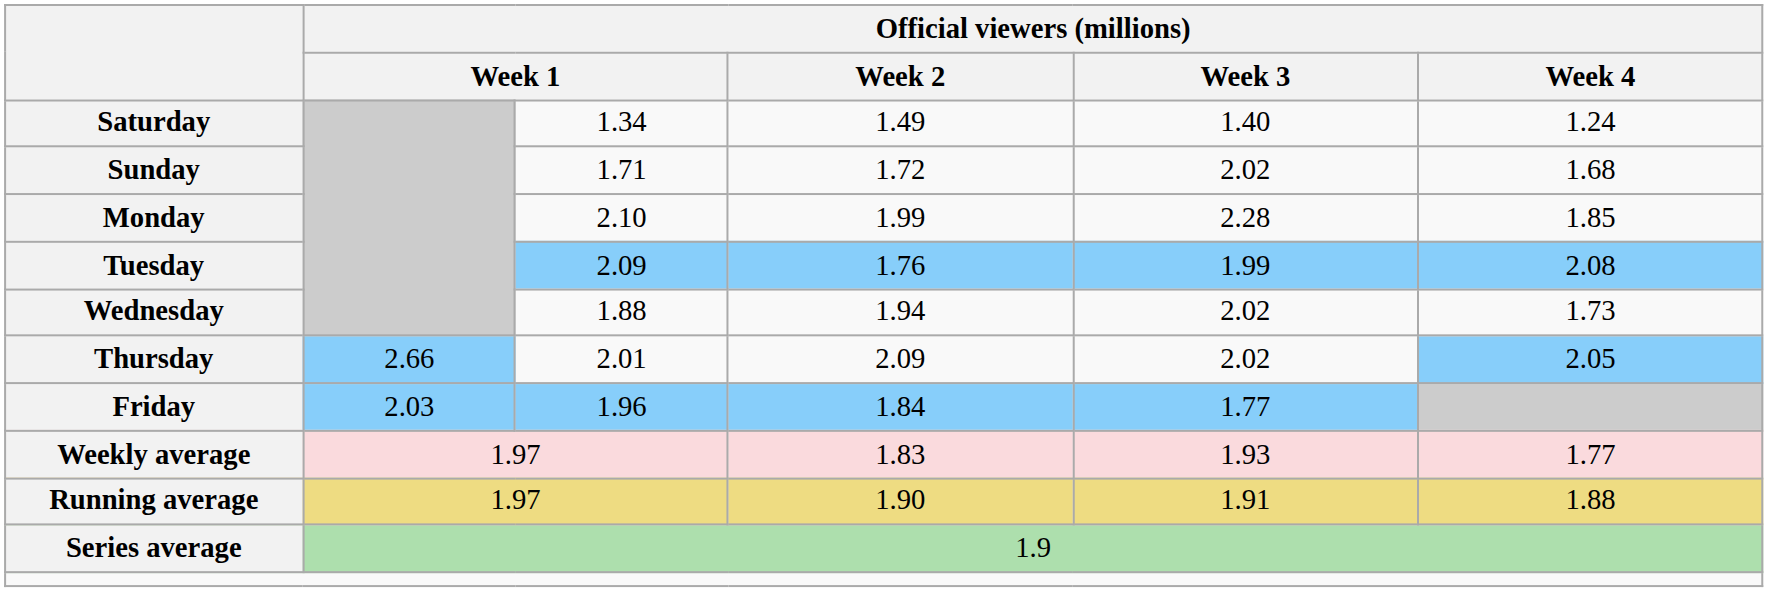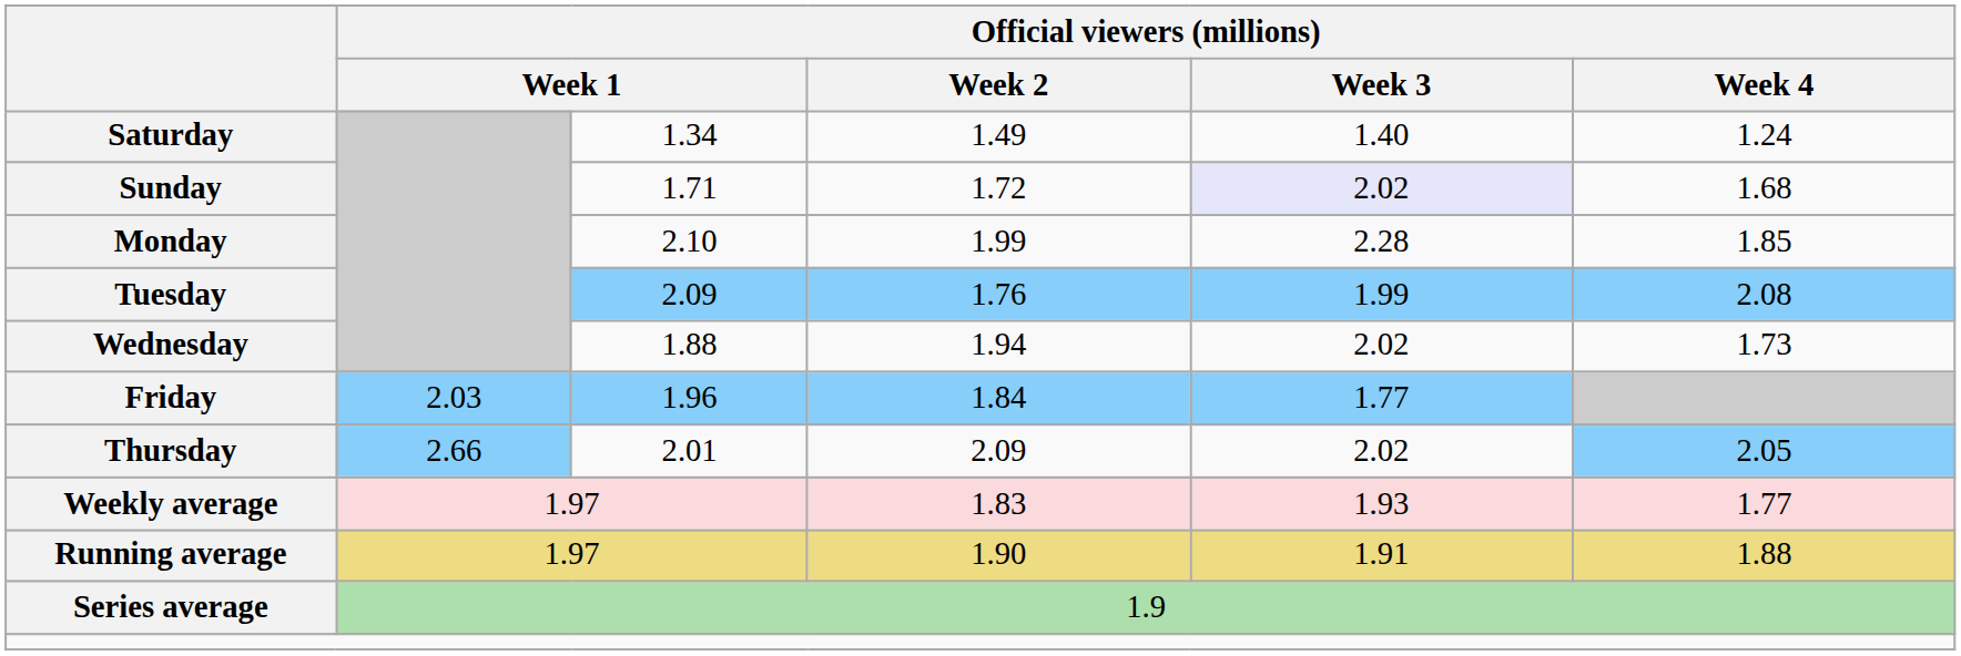 <table class="wikitable" style="font-size:90%; text-align:center; width: 70%; margin-left: auto; margin-right: auto;">
 <tr>
 <th scope="col" rowspan="2" style="width:17%;"></th>
 <th scope=col colspan=5>Official viewers (millions)</th>
 </tr>
 <tr>
 <th colspan="2">Week 1</th>
 <th>Week 2</th>
 <th>Week 3</th>
 <th>Week 4</th>
 </tr>
 <tr>
 <th>Saturday</th>
 <td style="background:#ccc;" rowspan="5"></td>
 <td>1.34</td>
 <td>1.49</td>
 <td>1.40</td>
 <td>1.24</td>
 </tr>
 <tr>
 <th>Sunday</th>
 <td>1.71</td>
 <td>1.72</td>
-<td>2.02</td>
+<td style="background: lavender;">2.02</td>
 <td>1.68</td>
 </tr>
 <tr>
 <th>Monday</th>
 <td>2.10</td>
 <td>1.99</td>
 <td>2.28</td>
 <td>1.85</td>
 </tr>
 <tr>
 <th>Tuesday</th>
 <td 2.09 style="background:#87CEFA;">2.09</td>
 <td style="background:#87CEFA;">1.76</td>
 <td style="background:#87CEFA;">1.99</td>
 <td style="background:#87CEFA;">2.08</td>
 </tr>
 <tr>
 <th>Wednesday</th>
 <td>1.88</td>
 <td>1.94</td>
 <td>2.02</td>
 <td>1.73</td>
 </tr>
 <tr>
+<th>Friday</th>
+<td style="background:#87CEFA;">2.03</td>
+<td style="background:#87CEFA;">1.96</td>
+<td style="background:#87CEFA;">1.84</td>
+<td style="background:#87CEFA;">1.77</td>
+<td style="background:#ccc;"></td>
+</tr>
+<tr>
 <th>Thursday</th>
 <td style="background:#87CEFA;">2.66</td>
 <td>2.01</td>
 <td>2.09</td>
 <td>2.02</td>
 <td style="background:#87CEFA;">2.05</td>
-</tr>
-<tr>
-<th>Friday</th>
-<td style="background:#87CEFA;">2.03</td>
-<td style="background:#87CEFA;">1.96</td>
-<td style="background:#87CEFA;">1.84</td>
-<td style="background:#87CEFA;">1.77</td>
-<td style="background:#ccc;"></td>
 </tr>
 <tr style="background:#FADADD;" |>
 <th>Weekly average</th>
 <td colspan="2">1.97</td>
 <td>1.83</td>
 <td>1.93</td>
 <td>1.77</td>
 </tr>
 <tr style="background:#EEDC82;" |>
 <th>Running average</th>
 <td colspan="2">1.97</td>
 <td>1.90</td>
 <td>1.91</td>
 <td>1.88</td>
 </tr>
 <tr style="background:#ADDFAD;" |>
 <th>Series average</th>
 <td colspan="5">1.9</td>
 </tr>
 <tr>
 <td colspan=6></td>
 </tr>
 </table>
